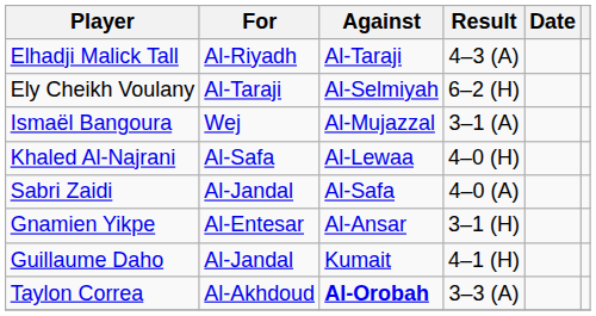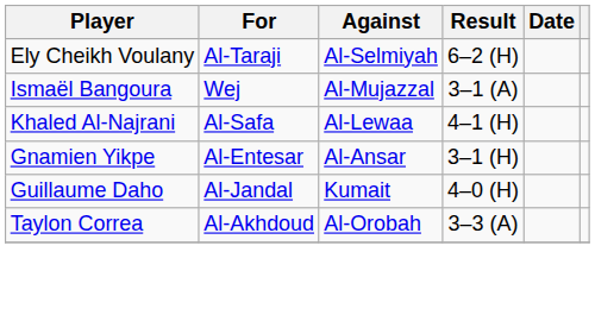 <table class="wikitable">
 <tr>
 <th>Player</th>
 <th>For</th>
 <th>Against</th>
 <th style="text-align:center">Result</th>
 <th>Date</th>
 <th></th>
-</tr>
-<tr>
-<td> <a href='#'>Elhadji Malick Tall</a></td>
-<td><a href='#'>Al-Riyadh</a></td>
-<td><a href='#'>Al-Taraji</a></td>
-<td style="text-align:center;">4–3 (A)</td>
-<td></td>
-<td></td>
 </tr>
 <tr>
 <td> Ely Cheikh Voulany</td>
 <td><a href='#'>Al-Taraji</a></td>
 <td><a href='#'>Al-Selmiyah</a></td>
 <td style="text-align:center;">6–2 (H)</td>
 <td></td>
 <td></td>
 </tr>
 <tr>
 <td> <a href='#'>Ismaël Bangoura</a></td>
 <td><a href='#'>Wej</a></td>
 <td><a href='#'>Al-Mujazzal</a></td>
 <td style="text-align:center;">3–1 (A)</td>
 <td></td>
 <td></td>
 </tr>
 <tr>
 <td> <a href='#'>Khaled Al-Najrani</a></td>
 <td><a href='#'>Al-Safa</a></td>
 <td><a href='#'>Al-Lewaa</a></td>
-<td style="text-align:center;">4–0 (H)</td>
-<td></td>
-<td></td>
-</tr>
-<tr>
-<td> <a href='#'>Sabri Zaidi</a></td>
-<td><a href='#'>Al-Jandal</a></td>
-<td><a href='#'>Al-Safa</a></td>
-<td style="text-align:center;">4–0 (A)</td>
+<td style="text-align:center;">4–1 (H)</td>
 <td></td>
 <td></td>
 </tr>
 <tr>
 <td> <a href='#'>Gnamien Yikpe</a></td>
 <td><a href='#'>Al-Entesar</a></td>
 <td><a href='#'>Al-Ansar</a></td>
 <td style="text-align:center;">3–1 (H)</td>
 <td></td>
 <td></td>
 </tr>
 <tr>
 <td> <a href='#'>Guillaume Daho</a></td>
 <td><a href='#'>Al-Jandal</a></td>
 <td><a href='#'>Kumait</a></td>
-<td style="text-align:center;">4–1 (H)</td>
+<td style="text-align:center;">4–0 (H)</td>
 <td></td>
 <td></td>
 </tr>
 <tr>
 <td> <a href='#'>Taylon Correa</a></td>
 <td><a href='#'>Al-Akhdoud</a></td>
-<td><strong><a href='#'>Al-Orobah</a></strong></td>
+<td><a href='#'>Al-Orobah</a></td>
 <td style="text-align:center;">3–3 (A)</td>
 <td></td>
 <td></td>
 </tr>
 <tr>
 </tr>
 </table>
